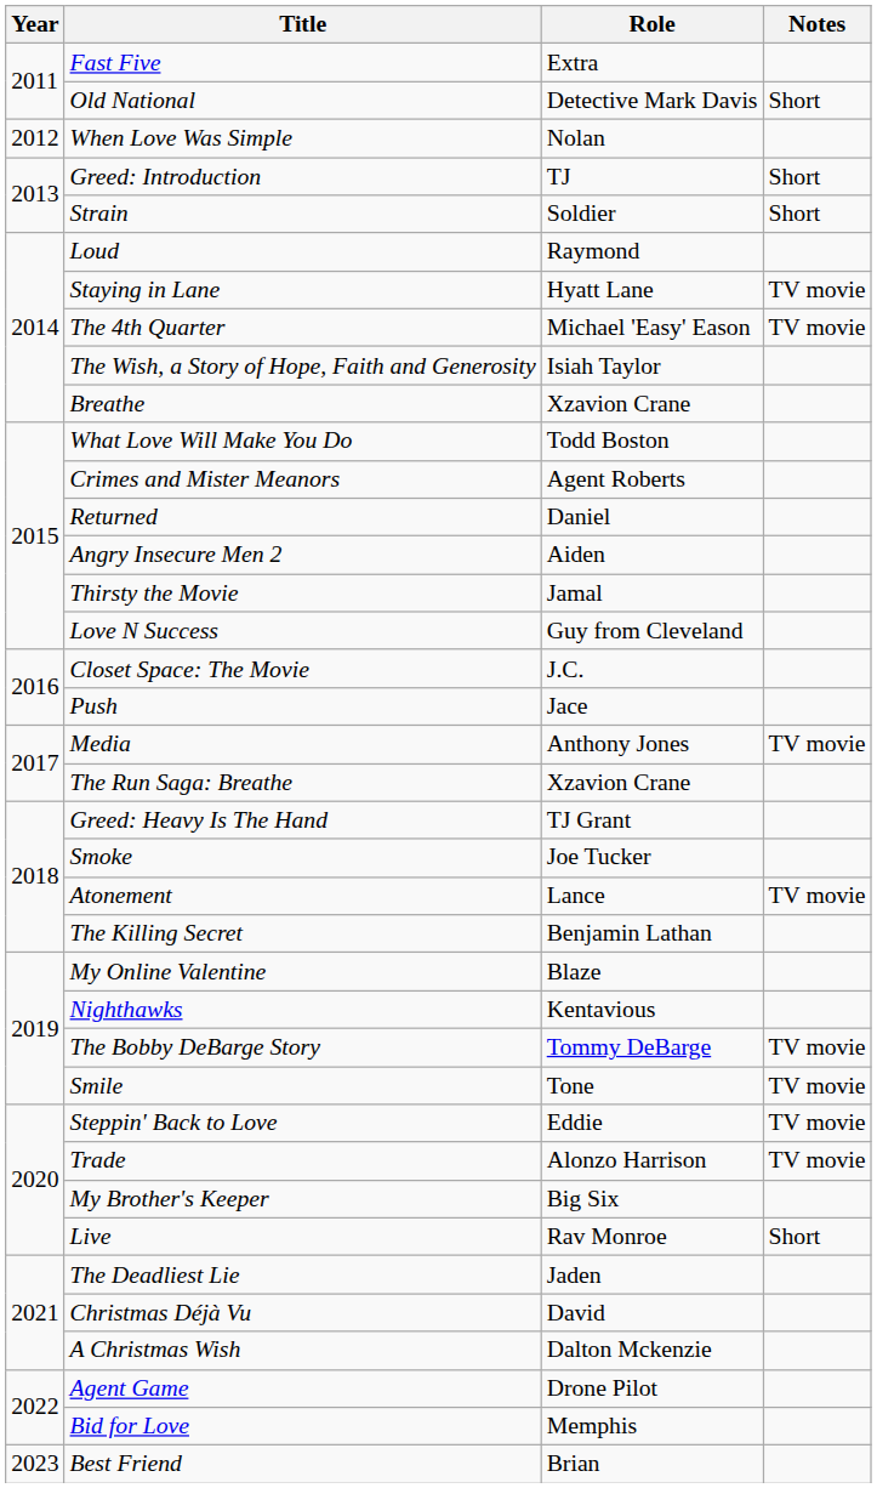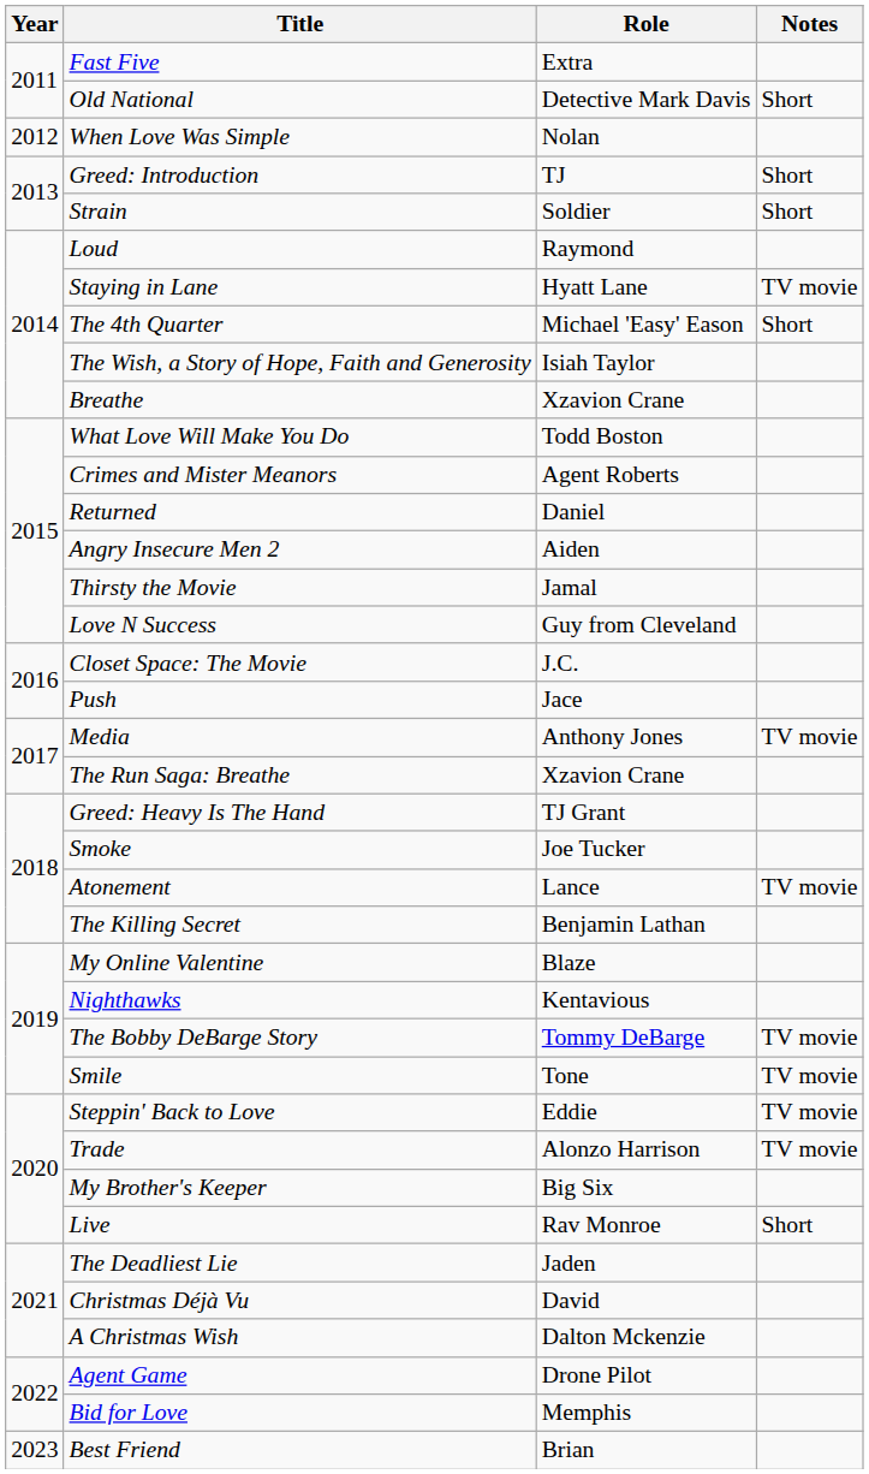 <table class="wikitable sortable">
 <tr>
 <th>Year</th>
 <th>Title</th>
 <th>Role</th>
 <th class="unsortable">Notes</th>
 </tr>
 <tr>
 <td rowspan=2>2011</td>
 <td><em><a href='#'>Fast Five</a></em></td>
 <td>Extra</td>
 <td></td>
 </tr>
 <tr>
 <td><em>Old National</em></td>
 <td>Detective Mark Davis</td>
 <td>Short</td>
 </tr>
 <tr>
 <td>2012</td>
 <td><em>When Love Was Simple</em></td>
 <td>Nolan</td>
 <td></td>
 </tr>
 <tr>
 <td rowspan=2>2013</td>
 <td><em>Greed: Introduction</em></td>
 <td>TJ</td>
 <td>Short</td>
 </tr>
 <tr>
 <td><em>Strain</em></td>
 <td>Soldier</td>
 <td>Short</td>
 </tr>
 <tr>
 <td rowspan=5>2014</td>
 <td><em>Loud</em></td>
 <td>Raymond</td>
 <td></td>
 </tr>
 <tr>
 <td><em>Staying in Lane</em></td>
 <td>Hyatt Lane</td>
 <td>TV movie</td>
 </tr>
 <tr>
 <td><em>The 4th Quarter</em></td>
 <td>Michael 'Easy' Eason</td>
-<td>TV movie</td>
+<td>Short</td>
 </tr>
 <tr>
 <td><em>The Wish, a Story of Hope, Faith and Generosity</em></td>
 <td>Isiah Taylor</td>
 <td></td>
 </tr>
 <tr>
 <td><em>Breathe</em></td>
 <td>Xzavion Crane</td>
 <td></td>
 </tr>
 <tr>
 <td rowspan=6>2015</td>
 <td><em>What Love Will Make You Do</em></td>
 <td>Todd Boston</td>
 <td></td>
 </tr>
 <tr>
 <td><em>Crimes and Mister Meanors</em></td>
 <td>Agent Roberts</td>
 <td></td>
 </tr>
 <tr>
 <td><em>Returned</em></td>
 <td>Daniel</td>
 <td></td>
 </tr>
 <tr>
 <td><em>Angry Insecure Men 2</em></td>
 <td>Aiden</td>
 <td></td>
 </tr>
 <tr>
 <td><em>Thirsty the Movie</em></td>
 <td>Jamal</td>
 <td></td>
 </tr>
 <tr>
 <td><em>Love N Success</em></td>
 <td>Guy from Cleveland</td>
 <td></td>
 </tr>
 <tr>
 <td rowspan=2>2016</td>
 <td><em>Closet Space: The Movie</em></td>
 <td>J.C.</td>
 <td></td>
 </tr>
 <tr>
 <td><em>Push</em></td>
 <td>Jace</td>
 <td></td>
 </tr>
 <tr>
 <td rowspan=2>2017</td>
 <td><em>Media</em></td>
 <td>Anthony Jones</td>
 <td>TV movie</td>
 </tr>
 <tr>
 <td><em>The Run Saga: Breathe</em></td>
 <td>Xzavion Crane</td>
 <td></td>
 </tr>
 <tr>
 <td rowspan=4>2018</td>
 <td><em>Greed: Heavy Is The Hand</em></td>
 <td>TJ Grant</td>
 <td></td>
 </tr>
 <tr>
 <td><em>Smoke</em></td>
 <td>Joe Tucker</td>
 <td></td>
 </tr>
 <tr>
 <td><em>Atonement</em></td>
 <td>Lance</td>
 <td>TV movie</td>
 </tr>
 <tr>
 <td><em>The Killing Secret</em></td>
 <td>Benjamin Lathan</td>
 <td></td>
 </tr>
 <tr>
 <td rowspan=4>2019</td>
 <td><em>My Online Valentine</em></td>
 <td>Blaze</td>
 <td></td>
 </tr>
 <tr>
 <td><em><a href='#'>Nighthawks</a></em></td>
 <td>Kentavious</td>
 <td></td>
 </tr>
 <tr>
 <td><em>The Bobby DeBarge Story</em></td>
 <td><a href='#'>Tommy DeBarge</a></td>
 <td>TV movie</td>
 </tr>
 <tr>
 <td><em>Smile</em></td>
 <td>Tone</td>
 <td>TV movie</td>
 </tr>
 <tr>
 <td rowspan=4>2020</td>
 <td><em>Steppin' Back to Love</em></td>
 <td>Eddie</td>
 <td>TV movie</td>
 </tr>
 <tr>
 <td><em>Trade</em></td>
 <td>Alonzo Harrison</td>
 <td>TV movie</td>
 </tr>
 <tr>
 <td><em>My Brother's Keeper</em></td>
 <td>Big Six</td>
 <td></td>
 </tr>
 <tr>
 <td><em>Live</em></td>
 <td>Rav Monroe</td>
 <td>Short</td>
 </tr>
 <tr>
 <td rowspan=3>2021</td>
 <td><em>The Deadliest Lie</em></td>
 <td>Jaden</td>
 <td></td>
 </tr>
 <tr>
 <td><em>Christmas Déjà Vu</em></td>
 <td>David</td>
 <td></td>
 </tr>
 <tr>
 <td><em>A Christmas Wish</em></td>
 <td>Dalton Mckenzie</td>
 <td></td>
 </tr>
 <tr>
 <td rowspan=2>2022</td>
 <td><em><a href='#'>Agent Game</a></em></td>
 <td>Drone Pilot</td>
 <td></td>
 </tr>
 <tr>
 <td><em><a href='#'>Bid for Love</a></em></td>
 <td>Memphis</td>
 <td></td>
 </tr>
 <tr>
 <td rowspan=1>2023</td>
 <td><em>Best Friend</em></td>
 <td>Brian</td>
 <td></td>
 </tr>
 </table>
